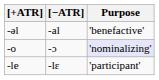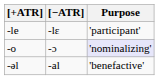 <table class="wikitable">
 <tr>
 <th>[+ATR]</th>
 <th>[−ATR]</th>
 <th>Purpose</th>
 </tr>
 <tr>
-<td>-əl</td>
-<td>-al</td>
-<td>'benefactive'</td>
+<td>-le</td>
+<td>-lɛ</td>
+<td>'participant'</td>
 </tr>
 <tr>
 <td>-o</td>
 <td>-ɔ</td>
 <td style="background: lavender;">'nominalizing'</td>
 </tr>
 <tr>
-<td>-le</td>
-<td>-lɛ</td>
-<td>'participant'</td>
+<td>-əl</td>
+<td>-al</td>
+<td>'benefactive'</td>
 </tr>
 </table>
